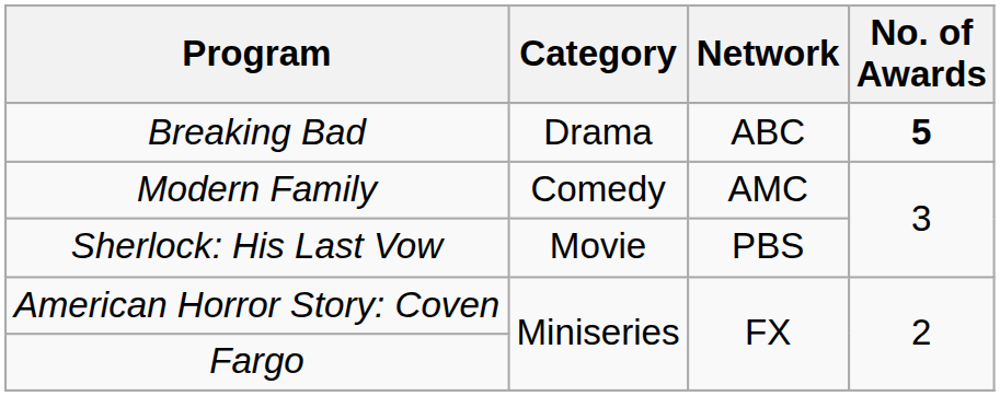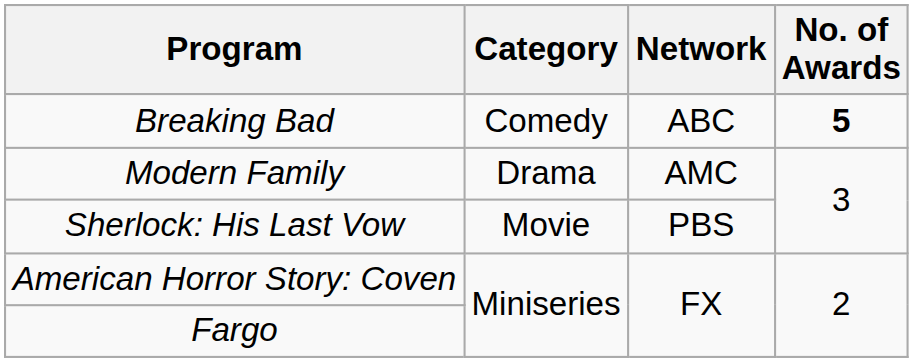 <table class="wikitable">
 <tr>
 <th>Program</th>
 <th>Category</th>
 <th>Network</th>
 <th>No. of<br>Awards</th>
 </tr>
 <tr style="text-align:center">
 <td><em>Breaking Bad</em></td>
-<td>Drama</td>
+<td>Comedy</td>
 <td>ABC</td>
 <td><strong>5</strong></td>
 </tr>
 <tr style="text-align:center">
 <td><em>Modern Family</em></td>
-<td>Comedy</td>
+<td>Drama</td>
 <td>AMC</td>
 <td rowspan="2">3</td>
 </tr>
 <tr style="text-align:center">
 <td><em>Sherlock: His Last Vow</em></td>
 <td>Movie</td>
 <td>PBS</td>
 </tr>
 <tr style="text-align:center">
 <td><em>American Horror Story: Coven</em></td>
 <td rowspan="2">Miniseries</td>
 <td rowspan="2">FX</td>
 <td rowspan="2">2</td>
 </tr>
 <tr style="text-align:center">
 <td><em>Fargo</em></td>
 </tr>
 </table>
